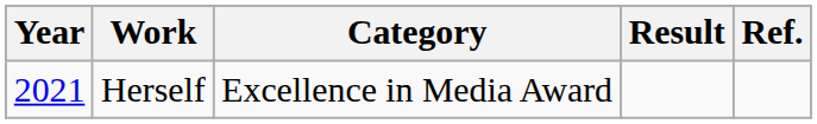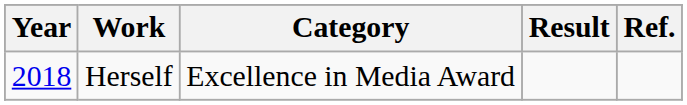 <table class="wikitable">
 <tr>
 <th>Year</th>
 <th>Work</th>
 <th>Category</th>
 <th>Result</th>
 <th>Ref.</th>
 </tr>
 <tr>
-<td rowspan="1"><a href='#'>2021</a></td>
+<td rowspan="1"><a href='#'>2018</a></td>
 <td>Herself</td>
 <td>Excellence in Media Award</td>
 <td></td>
 <td></td>
 </tr>
 </table>
